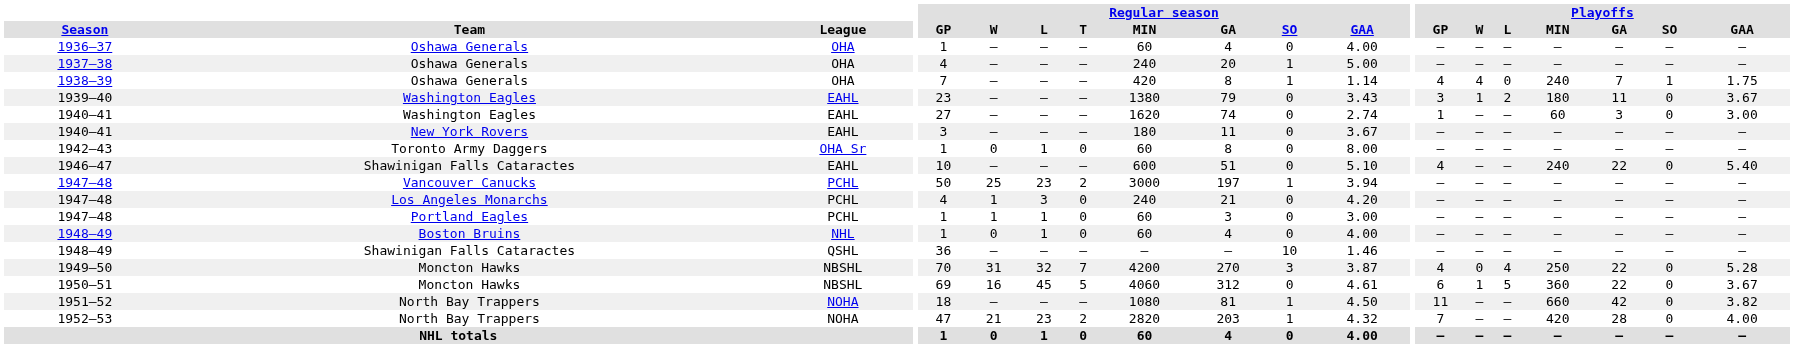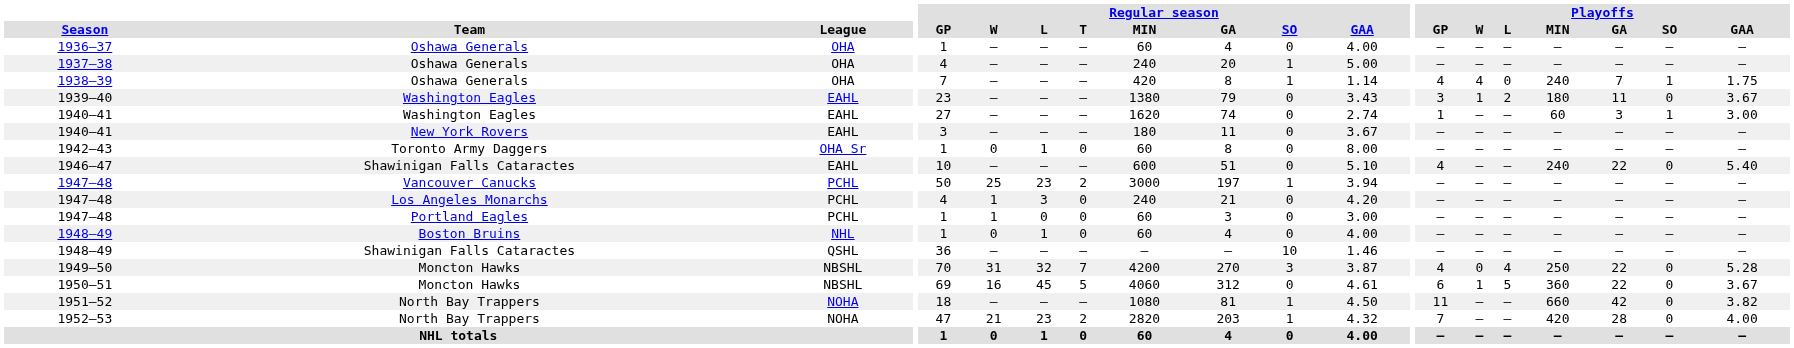 <table border="0" cellpadding="1" cellspacing="0" style="width:90%; text-align:center;">
 <tr bgcolor="#e0e0e0">
 <th colspan="3" bgcolor="#ffffff"></th>
 <th rowspan="99" bgcolor="#ffffff"></th>
 <th colspan="8" bgcolor="#e0e0e0"><a href='#'>Regular season</a></th>
 <th rowspan="99" bgcolor="#ffffff"></th>
 <th colspan="7" bgcolor="#e0e0e0"><a href='#'>Playoffs</a></th>
 </tr>
 <tr bgcolor="#e0e0e0">
 <th><a href='#'>Season</a></th>
 <th>Team</th>
 <th>League</th>
 <th>GP</th>
 <th>W</th>
 <th>L</th>
 <th>T</th>
 <th>MIN</th>
 <th>GA</th>
 <th><a href='#'>SO</a></th>
 <th><a href='#'>GAA</a></th>
 <th>GP</th>
 <th>W</th>
 <th>L</th>
 <th>MIN</th>
 <th>GA</th>
 <th>SO</th>
 <th>GAA</th>
 </tr>
 <tr>
 <td><a href='#'>1936–37</a></td>
 <td><a href='#'>Oshawa Generals</a></td>
 <td><a href='#'>OHA</a></td>
 <td>1</td>
 <td>—</td>
 <td>—</td>
 <td>—</td>
 <td>60</td>
 <td>4</td>
 <td>0</td>
 <td>4.00</td>
 <td>—</td>
 <td>—</td>
 <td>—</td>
 <td>—</td>
 <td>—</td>
 <td>—</td>
 <td>—</td>
 </tr>
 <tr bgcolor="#f0f0f0">
 <td><a href='#'>1937–38</a></td>
 <td>Oshawa Generals</td>
 <td>OHA</td>
 <td>4</td>
 <td>—</td>
 <td>—</td>
 <td>—</td>
 <td>240</td>
 <td>20</td>
 <td>1</td>
 <td>5.00</td>
 <td>—</td>
 <td>—</td>
 <td>—</td>
 <td>—</td>
 <td>—</td>
 <td>—</td>
 <td>—</td>
 </tr>
 <tr>
 <td><a href='#'>1938–39</a></td>
 <td>Oshawa Generals</td>
 <td>OHA</td>
 <td>7</td>
 <td>—</td>
 <td>—</td>
 <td>—</td>
 <td>420</td>
 <td>8</td>
 <td>1</td>
 <td>1.14</td>
 <td>4</td>
 <td>4</td>
 <td>0</td>
 <td>240</td>
 <td>7</td>
 <td>1</td>
 <td>1.75</td>
 </tr>
 <tr bgcolor="#f0f0f0">
 <td>1939–40</td>
 <td><a href='#'>Washington Eagles</a></td>
 <td><a href='#'>EAHL</a></td>
 <td>23</td>
 <td>—</td>
 <td>—</td>
 <td>—</td>
 <td>1380</td>
 <td>79</td>
 <td>0</td>
 <td>3.43</td>
 <td>3</td>
 <td>1</td>
 <td>2</td>
 <td>180</td>
 <td>11</td>
 <td>0</td>
 <td>3.67</td>
 </tr>
 <tr>
 <td>1940–41</td>
 <td>Washington Eagles</td>
 <td>EAHL</td>
 <td>27</td>
 <td>—</td>
 <td>—</td>
 <td>—</td>
 <td>1620</td>
 <td>74</td>
 <td>0</td>
 <td>2.74</td>
 <td>1</td>
 <td>—</td>
 <td>—</td>
 <td>60</td>
 <td>3</td>
-<td>0</td>
+<td>1</td>
 <td>3.00</td>
 </tr>
 <tr bgcolor="#f0f0f0">
 <td>1940–41</td>
 <td><a href='#'>New York Rovers</a></td>
 <td>EAHL</td>
 <td>3</td>
 <td>—</td>
 <td>—</td>
 <td>—</td>
 <td>180</td>
 <td>11</td>
 <td>0</td>
 <td>3.67</td>
 <td>—</td>
 <td>—</td>
 <td>—</td>
 <td>—</td>
 <td>—</td>
 <td>—</td>
 <td>—</td>
 </tr>
 <tr>
 <td>1942–43</td>
 <td>Toronto Army Daggers</td>
 <td><a href='#'>OHA Sr</a></td>
 <td>1</td>
 <td>0</td>
 <td>1</td>
 <td>0</td>
 <td>60</td>
 <td>8</td>
 <td>0</td>
 <td>8.00</td>
 <td>—</td>
 <td>—</td>
 <td>—</td>
 <td>—</td>
 <td>—</td>
 <td>—</td>
 <td>—</td>
 </tr>
 <tr bgcolor="#f0f0f0">
 <td>1946–47</td>
 <td>Shawinigan Falls Cataractes</td>
 <td>EAHL</td>
 <td>10</td>
 <td>—</td>
 <td>—</td>
 <td>—</td>
 <td>600</td>
 <td>51</td>
 <td>0</td>
 <td>5.10</td>
 <td>4</td>
 <td>—</td>
 <td>—</td>
 <td>240</td>
 <td>22</td>
 <td>0</td>
 <td>5.40</td>
 </tr>
 <tr>
 <td><a href='#'>1947–48</a></td>
 <td><a href='#'>Vancouver Canucks</a></td>
 <td><a href='#'>PCHL</a></td>
 <td>50</td>
 <td>25</td>
 <td>23</td>
 <td>2</td>
 <td>3000</td>
 <td>197</td>
 <td>1</td>
 <td>3.94</td>
 <td>—</td>
 <td>—</td>
 <td>—</td>
 <td>—</td>
 <td>—</td>
 <td>—</td>
 <td>—</td>
 </tr>
 <tr bgcolor="#f0f0f0">
 <td>1947–48</td>
 <td><a href='#'>Los Angeles Monarchs</a></td>
 <td>PCHL</td>
 <td>4</td>
 <td>1</td>
 <td>3</td>
 <td>0</td>
 <td>240</td>
 <td>21</td>
 <td>0</td>
 <td>4.20</td>
 <td>—</td>
 <td>—</td>
 <td>—</td>
 <td>—</td>
 <td>—</td>
 <td>—</td>
 <td>—</td>
 </tr>
 <tr>
 <td>1947–48</td>
 <td><a href='#'>Portland Eagles</a></td>
 <td>PCHL</td>
 <td>1</td>
 <td>1</td>
-<td>1</td>
+<td>0</td>
 <td>0</td>
 <td>60</td>
 <td>3</td>
 <td>0</td>
 <td>3.00</td>
 <td>—</td>
 <td>—</td>
 <td>—</td>
 <td>—</td>
 <td>—</td>
 <td>—</td>
 <td>—</td>
 </tr>
 <tr bgcolor="#f0f0f0">
 <td><a href='#'>1948–49</a></td>
 <td><a href='#'>Boston Bruins</a></td>
 <td><a href='#'>NHL</a></td>
 <td>1</td>
 <td>0</td>
 <td>1</td>
 <td>0</td>
 <td>60</td>
 <td>4</td>
 <td>0</td>
 <td>4.00</td>
 <td>—</td>
 <td>—</td>
 <td>—</td>
 <td>—</td>
 <td>—</td>
 <td>—</td>
 <td>—</td>
 </tr>
 <tr>
 <td>1948–49</td>
 <td>Shawinigan Falls Cataractes</td>
 <td>QSHL</td>
 <td>36</td>
 <td>—</td>
 <td>—</td>
 <td>—</td>
 <td>—</td>
 <td>—</td>
 <td>10</td>
 <td>1.46</td>
 <td>—</td>
 <td>—</td>
 <td>—</td>
 <td>—</td>
 <td>—</td>
 <td>—</td>
 <td>—</td>
 </tr>
 <tr bgcolor="#f0f0f0">
 <td>1949–50</td>
 <td>Moncton Hawks</td>
 <td>NBSHL</td>
 <td>70</td>
 <td>31</td>
 <td>32</td>
 <td>7</td>
 <td>4200</td>
 <td>270</td>
 <td>3</td>
 <td>3.87</td>
 <td>4</td>
 <td>0</td>
 <td>4</td>
 <td>250</td>
 <td>22</td>
 <td>0</td>
 <td>5.28</td>
 </tr>
 <tr>
 <td>1950–51</td>
 <td>Moncton Hawks</td>
 <td>NBSHL</td>
 <td>69</td>
 <td>16</td>
 <td>45</td>
 <td>5</td>
 <td>4060</td>
 <td>312</td>
 <td>0</td>
 <td>4.61</td>
 <td>6</td>
 <td>1</td>
 <td>5</td>
 <td>360</td>
 <td>22</td>
 <td>0</td>
 <td>3.67</td>
 </tr>
 <tr bgcolor="#f0f0f0">
 <td>1951–52</td>
 <td>North Bay Trappers</td>
 <td><a href='#'>NOHA</a></td>
 <td>18</td>
 <td>—</td>
 <td>—</td>
 <td>—</td>
 <td>1080</td>
 <td>81</td>
 <td>1</td>
 <td>4.50</td>
 <td>11</td>
 <td>—</td>
 <td>—</td>
 <td>660</td>
 <td>42</td>
 <td>0</td>
 <td>3.82</td>
 </tr>
 <tr>
 <td>1952–53</td>
 <td>North Bay Trappers</td>
 <td>NOHA</td>
 <td>47</td>
 <td>21</td>
 <td>23</td>
 <td>2</td>
 <td>2820</td>
 <td>203</td>
 <td>1</td>
 <td>4.32</td>
 <td>7</td>
 <td>—</td>
 <td>—</td>
 <td>420</td>
 <td>28</td>
 <td>0</td>
 <td>4.00</td>
 </tr>
 <tr bgcolor="#e0e0e0">
 <th colspan=3>NHL totals</th>
 <th>1</th>
 <th>0</th>
 <th>1</th>
 <th>0</th>
 <th>60</th>
 <th>4</th>
 <th>0</th>
 <th>4.00</th>
 <th>—</th>
 <th>—</th>
 <th>—</th>
 <th>—</th>
 <th>—</th>
 <th>—</th>
 <th>—</th>
 </tr>
 </table>
